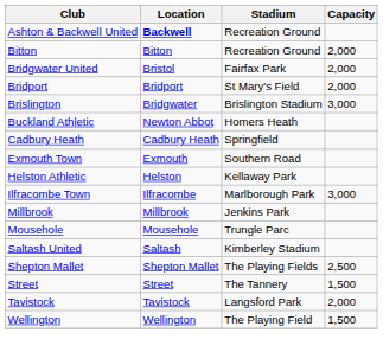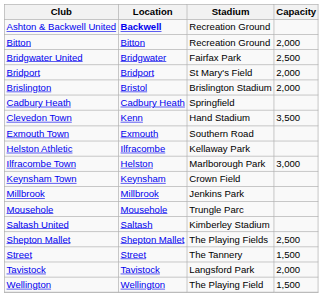 <table class="wikitable sortable" style="font-size:95%">
 <tr>
 <th>Club</th>
 <th>Location</th>
 <th>Stadium</th>
 <th>Capacity</th>
 </tr>
 <tr>
 <td><a href='#'>Ashton & Backwell United</a></td>
 <td><strong><a href='#'>Backwell</a></strong></td>
 <td>Recreation Ground</td>
 <td></td>
 </tr>
 <tr>
 <td><a href='#'>Bitton</a></td>
 <td><a href='#'>Bitton</a></td>
 <td>Recreation Ground</td>
 <td>2,000</td>
 </tr>
 <tr>
 <td><a href='#'>Bridgwater United</a></td>
-<td><a href='#'>Bristol</a> </td>
+<td><a href='#'>Bridgwater</a></td>
 <td>Fairfax Park</td>
-<td>2,000</td>
+<td>2,500</td>
 </tr>
 <tr>
 <td><a href='#'>Bridport</a></td>
 <td><a href='#'>Bridport</a></td>
 <td>St Mary's Field</td>
 <td>2,000</td>
 </tr>
 <tr>
 <td><a href='#'>Brislington</a></td>
-<td><a href='#'>Bridgwater</a></td>
+<td><a href='#'>Bristol</a> </td>
 <td>Brislington Stadium</td>
-<td>3,000</td>
-</tr>
-<tr>
-<td><a href='#'>Buckland Athletic</a></td>
-<td><a href='#'>Newton Abbot</a></td>
-<td>Homers Heath</td>
-<td></td>
+<td>2,000</td>
 </tr>
 <tr>
 <td><a href='#'>Cadbury Heath</a></td>
 <td><a href='#'>Cadbury Heath</a></td>
 <td>Springfield</td>
 <td></td>
+</tr>
+<tr>
+<td><a href='#'>Clevedon Town</a></td>
+<td><a href='#'>Kenn</a></td>
+<td>Hand Stadium</td>
+<td>3,500</td>
 </tr>
 <tr>
 <td><a href='#'>Exmouth Town</a></td>
 <td><a href='#'>Exmouth</a></td>
 <td>Southern Road</td>
 <td></td>
 </tr>
 <tr>
 <td><a href='#'>Helston Athletic</a></td>
-<td><a href='#'>Helston</a></td>
+<td><a href='#'>Ilfracombe</a></td>
 <td>Kellaway Park</td>
 <td></td>
 </tr>
 <tr>
 <td><a href='#'>Ilfracombe Town</a></td>
-<td><a href='#'>Ilfracombe</a></td>
+<td><a href='#'>Helston</a></td>
 <td>Marlborough Park</td>
 <td>3,000</td>
+</tr>
+<tr>
+<td><a href='#'>Keynsham Town</a></td>
+<td><a href='#'>Keynsham</a></td>
+<td>Crown Field</td>
+<td></td>
 </tr>
 <tr>
 <td><a href='#'>Millbrook</a></td>
 <td><a href='#'>Millbrook</a></td>
 <td>Jenkins Park</td>
 <td></td>
 </tr>
 <tr>
 <td><a href='#'>Mousehole</a></td>
 <td><a href='#'>Mousehole</a></td>
 <td>Trungle Parc</td>
 <td></td>
 </tr>
 <tr>
 <td><a href='#'>Saltash United</a></td>
 <td><a href='#'>Saltash</a></td>
 <td>Kimberley Stadium</td>
 <td></td>
 </tr>
 <tr>
 <td><a href='#'>Shepton Mallet</a></td>
 <td><a href='#'>Shepton Mallet</a></td>
 <td>The Playing Fields</td>
 <td>2,500</td>
 </tr>
 <tr>
 <td><a href='#'>Street</a></td>
 <td><a href='#'>Street</a></td>
 <td>The Tannery</td>
 <td>1,500</td>
 </tr>
 <tr>
 <td><a href='#'>Tavistock</a></td>
 <td><a href='#'>Tavistock</a></td>
 <td>Langsford Park</td>
 <td>2,000</td>
 </tr>
 <tr>
 <td><a href='#'>Wellington</a></td>
 <td><a href='#'>Wellington</a></td>
 <td>The Playing Field</td>
 <td>1,500</td>
 </tr>
 <tr>
 </tr>
 </table>
